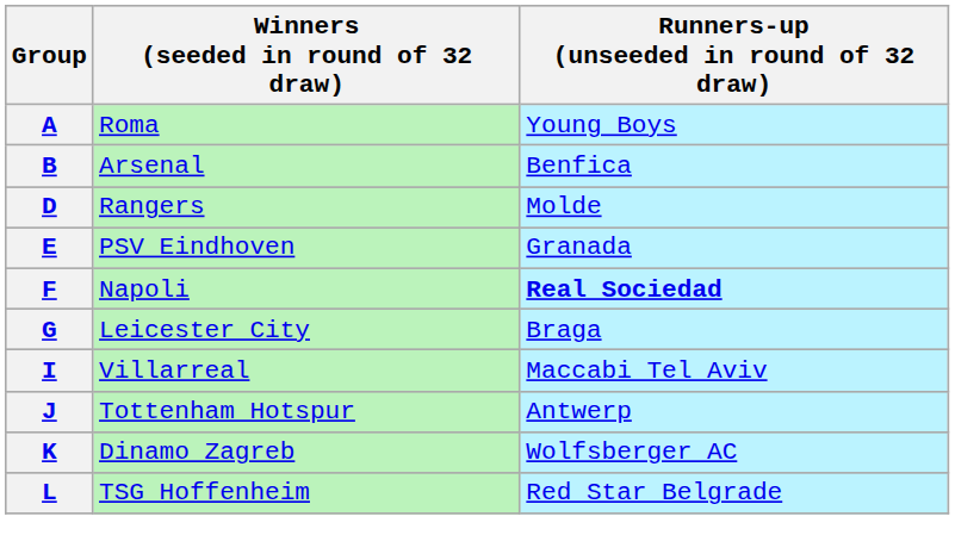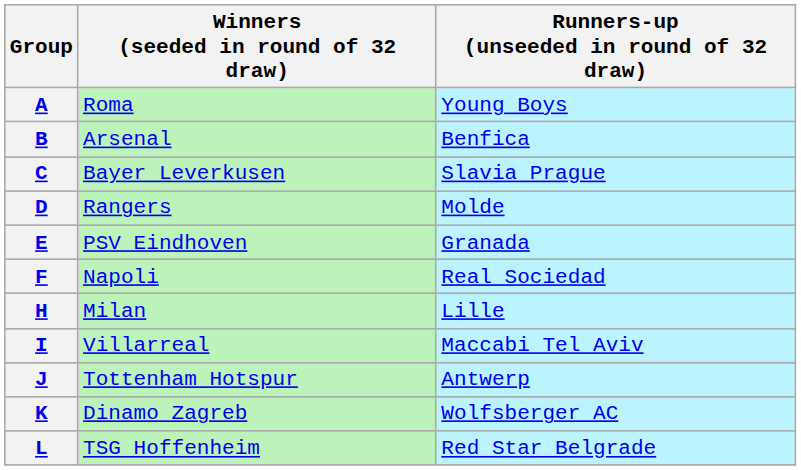 <table class="wikitable">
 <tr>
 <th>Group</th>
 <th width=215>Winners<br>(seeded in round of 32 draw)</th>
 <th width=215>Runners-up<br>(unseeded in round of 32 draw)</th>
 </tr>
 <tr>
 <th><a href='#'>A</a></th>
 <td bgcolor=#BBF3BB> <a href='#'>Roma</a></td>
 <td bgcolor=#BBF3FF> <a href='#'>Young Boys</a></td>
 </tr>
 <tr>
 <th><a href='#'>B</a></th>
 <td bgcolor=#BBF3BB> <a href='#'>Arsenal</a></td>
 <td bgcolor=#BBF3FF> <a href='#'>Benfica</a></td>
 </tr>
 <tr>
+<th><a href='#'>C</a></th>
+<td bgcolor=#BBF3BB> <a href='#'>Bayer Leverkusen</a></td>
+<td bgcolor=#BBF3FF> <a href='#'>Slavia Prague</a></td>
+</tr>
+<tr>
 <th><a href='#'>D</a></th>
 <td bgcolor=#BBF3BB> <a href='#'>Rangers</a></td>
 <td bgcolor=#BBF3FF> <a href='#'>Molde</a></td>
 </tr>
 <tr>
 <th><a href='#'>E</a></th>
 <td bgcolor=#BBF3BB> <a href='#'>PSV Eindhoven</a></td>
 <td bgcolor=#BBF3FF> <a href='#'>Granada</a></td>
 </tr>
 <tr>
 <th><a href='#'>F</a></th>
 <td bgcolor=#BBF3BB> <a href='#'>Napoli</a></td>
-<td bgcolor=#BBF3FF><strong> <a href='#'>Real Sociedad</a></strong></td>
+<td bgcolor=#BBF3FF> <a href='#'>Real Sociedad</a></td>
 </tr>
 <tr>
-<th><a href='#'>G</a></th>
-<td bgcolor=#BBF3BB> <a href='#'>Leicester City</a></td>
-<td bgcolor=#BBF3FF> <a href='#'>Braga</a></td>
+<th><a href='#'>H</a></th>
+<td bgcolor=#BBF3BB> <a href='#'>Milan</a></td>
+<td bgcolor=#BBF3FF> <a href='#'>Lille</a></td>
 </tr>
 <tr>
 <th><a href='#'>I</a></th>
 <td bgcolor=#BBF3BB> <a href='#'>Villarreal</a></td>
 <td bgcolor=#BBF3FF> <a href='#'>Maccabi Tel Aviv</a></td>
 </tr>
 <tr>
 <th><a href='#'>J</a></th>
 <td bgcolor=#BBF3BB> <a href='#'>Tottenham Hotspur</a></td>
 <td bgcolor=#BBF3FF> <a href='#'>Antwerp</a></td>
 </tr>
 <tr>
 <th><a href='#'>K</a></th>
 <td bgcolor=#BBF3BB> <a href='#'>Dinamo Zagreb</a></td>
 <td bgcolor=#BBF3FF> <a href='#'>Wolfsberger AC</a></td>
 </tr>
 <tr>
 <th><a href='#'>L</a></th>
 <td bgcolor=#BBF3BB> <a href='#'>TSG Hoffenheim</a></td>
 <td bgcolor=#BBF3FF> <a href='#'>Red Star Belgrade</a></td>
 </tr>
 </table>
